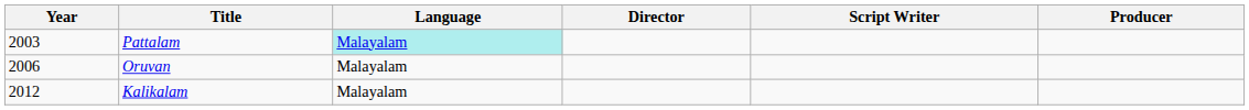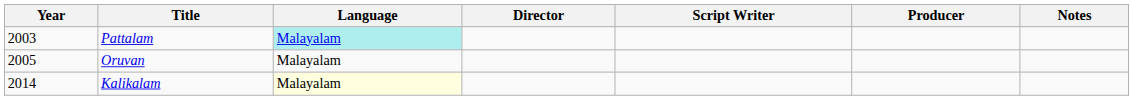 <table class="wikitable" style="width:100%;">
 <tr>
 <th>Year</th>
 <th>Title</th>
 <th>Language</th>
 <th>Director</th>
 <th>Script Writer</th>
 <th>Producer</th>
+<th>Notes</th>
 </tr>
 <tr>
 <td>2003</td>
 <td><em><a href='#'>Pattalam</a></em></td>
 <td style="background: paleturquoise;"><a href='#'>Malayalam</a></td>
 <td></td>
 <td></td>
 <td></td>
+<td></td>
 </tr>
 <tr>
-<td>2006</td>
+<td>2005</td>
 <td><em><a href='#'>Oruvan</a></em></td>
 <td>Malayalam</td>
 <td></td>
 <td></td>
 <td></td>
+<td></td>
 </tr>
 <tr>
-<td>2012</td>
+<td>2014</td>
 <td><em><a href='#'>Kalikalam</a></em></td>
-<td>Malayalam</td>
+<td style="background: lightyellow;">Malayalam</td>
+<td></td>
 <td></td>
 <td></td>
 <td></td>
 </tr>
 </table>
